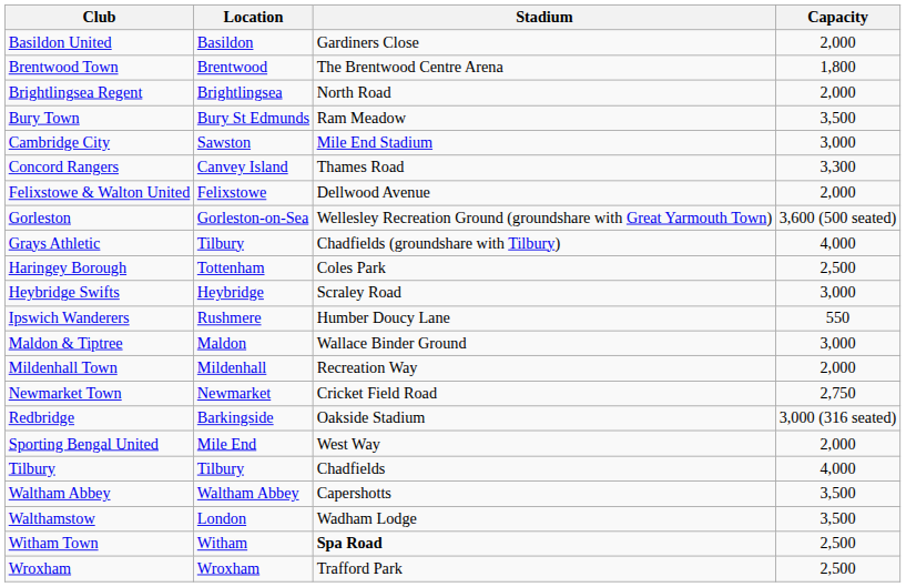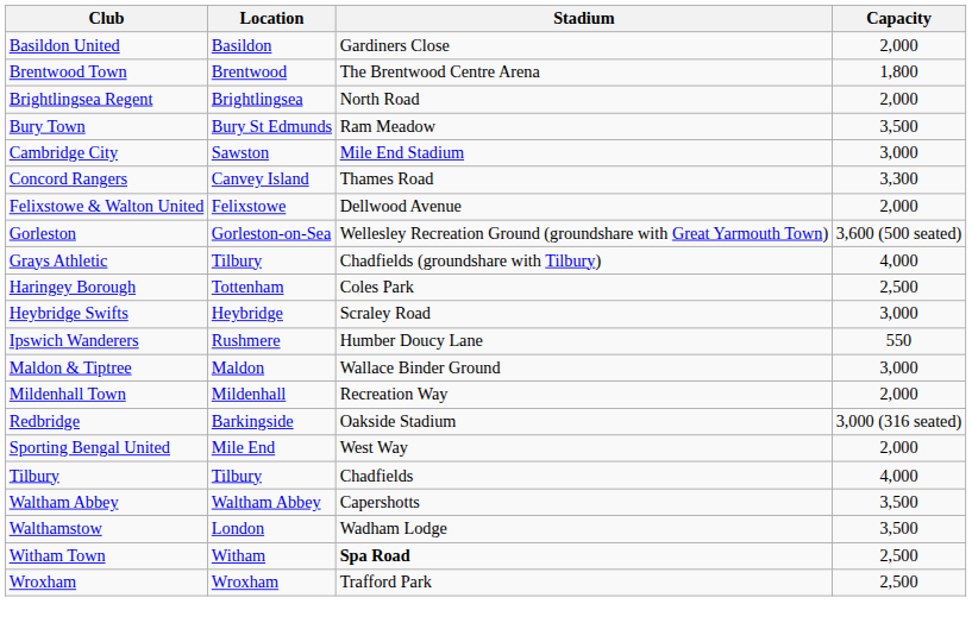 <table class="wikitable sortable">
 <tr>
 <th>Club</th>
 <th>Location</th>
 <th>Stadium</th>
 <th>Capacity</th>
 </tr>
 <tr>
 <td><a href='#'>Basildon United</a></td>
 <td><a href='#'>Basildon</a></td>
 <td>Gardiners Close</td>
 <td style="text-align:center;">2,000</td>
 </tr>
 <tr>
 <td><a href='#'>Brentwood Town</a></td>
 <td><a href='#'>Brentwood</a></td>
 <td>The Brentwood Centre Arena</td>
 <td style="text-align:center;">1,800</td>
 </tr>
 <tr>
 <td><a href='#'>Brightlingsea Regent</a></td>
 <td><a href='#'>Brightlingsea</a></td>
 <td>North Road</td>
 <td style="text-align:center;">2,000</td>
 </tr>
 <tr>
 <td><a href='#'>Bury Town</a></td>
 <td><a href='#'>Bury St Edmunds</a></td>
 <td>Ram Meadow</td>
 <td style="text-align:center;">3,500</td>
 </tr>
 <tr>
 <td><a href='#'>Cambridge City</a></td>
 <td><a href='#'>Sawston</a></td>
 <td><a href='#'>Mile End Stadium</a></td>
 <td align="center">3,000</td>
 </tr>
 <tr>
 <td><a href='#'>Concord Rangers</a></td>
 <td><a href='#'>Canvey Island</a></td>
 <td>Thames Road</td>
 <td align="center">3,300</td>
 </tr>
 <tr>
 <td><a href='#'>Felixstowe & Walton United</a></td>
 <td><a href='#'>Felixstowe</a></td>
 <td>Dellwood Avenue</td>
 <td style="text-align:center;">2,000</td>
 </tr>
 <tr>
 <td><a href='#'>Gorleston</a></td>
 <td><a href='#'>Gorleston-on-Sea</a></td>
 <td>Wellesley Recreation Ground (groundshare with <a href='#'>Great Yarmouth Town</a>)</td>
 <td style="text-align:center;">3,600 (500 seated)</td>
 </tr>
 <tr>
 <td><a href='#'>Grays Athletic</a></td>
 <td><a href='#'>Tilbury</a></td>
 <td>Chadfields (groundshare with <a href='#'>Tilbury</a>)</td>
 <td style="text-align:center;">4,000</td>
 </tr>
 <tr>
 <td><a href='#'>Haringey Borough</a></td>
 <td><a href='#'>Tottenham</a></td>
 <td>Coles Park</td>
 <td style="text-align:center;">2,500</td>
 </tr>
 <tr>
 <td><a href='#'>Heybridge Swifts</a></td>
 <td><a href='#'>Heybridge</a></td>
 <td>Scraley Road</td>
 <td style="text-align:center;">3,000</td>
 </tr>
 <tr>
 <td><a href='#'>Ipswich Wanderers</a></td>
 <td><a href='#'>Rushmere</a></td>
 <td>Humber Doucy Lane</td>
 <td style="text-align:center;">550</td>
 </tr>
 <tr>
 <td><a href='#'>Maldon & Tiptree</a></td>
 <td><a href='#'>Maldon</a></td>
 <td>Wallace Binder Ground</td>
 <td style="text-align:center;">3,000</td>
 </tr>
 <tr>
 <td><a href='#'>Mildenhall Town</a></td>
 <td><a href='#'>Mildenhall</a></td>
 <td>Recreation Way</td>
 <td style="text-align:center;">2,000</td>
 </tr>
 <tr>
-<td><a href='#'>Newmarket Town</a></td>
-<td><a href='#'>Newmarket</a></td>
-<td>Cricket Field Road</td>
-<td align="center">2,750</td>
-</tr>
-<tr>
 <td><a href='#'>Redbridge</a></td>
 <td><a href='#'>Barkingside</a></td>
 <td>Oakside Stadium</td>
 <td align="center">3,000 (316 seated)</td>
 </tr>
 <tr>
 <td><a href='#'>Sporting Bengal United</a></td>
 <td><a href='#'>Mile End</a></td>
 <td>West Way</td>
 <td align="center">2,000</td>
 </tr>
 <tr>
 <td><a href='#'>Tilbury</a></td>
 <td><a href='#'>Tilbury</a></td>
 <td>Chadfields</td>
 <td align="center">4,000</td>
 </tr>
 <tr>
 <td><a href='#'>Waltham Abbey</a></td>
 <td><a href='#'>Waltham Abbey</a></td>
 <td>Capershotts</td>
 <td align="center">3,500</td>
 </tr>
 <tr>
 <td><a href='#'>Walthamstow</a></td>
 <td><a href='#'>London</a> </td>
 <td>Wadham Lodge</td>
 <td align="center">3,500</td>
 </tr>
 <tr>
 <td><a href='#'>Witham Town</a></td>
 <td><a href='#'>Witham</a></td>
 <td><strong>Spa Road</strong></td>
 <td style="text-align:center;">2,500</td>
 </tr>
 <tr>
 <td><a href='#'>Wroxham</a></td>
 <td><a href='#'>Wroxham</a></td>
 <td>Trafford Park</td>
 <td style="text-align:center;">2,500</td>
 </tr>
 </table>
